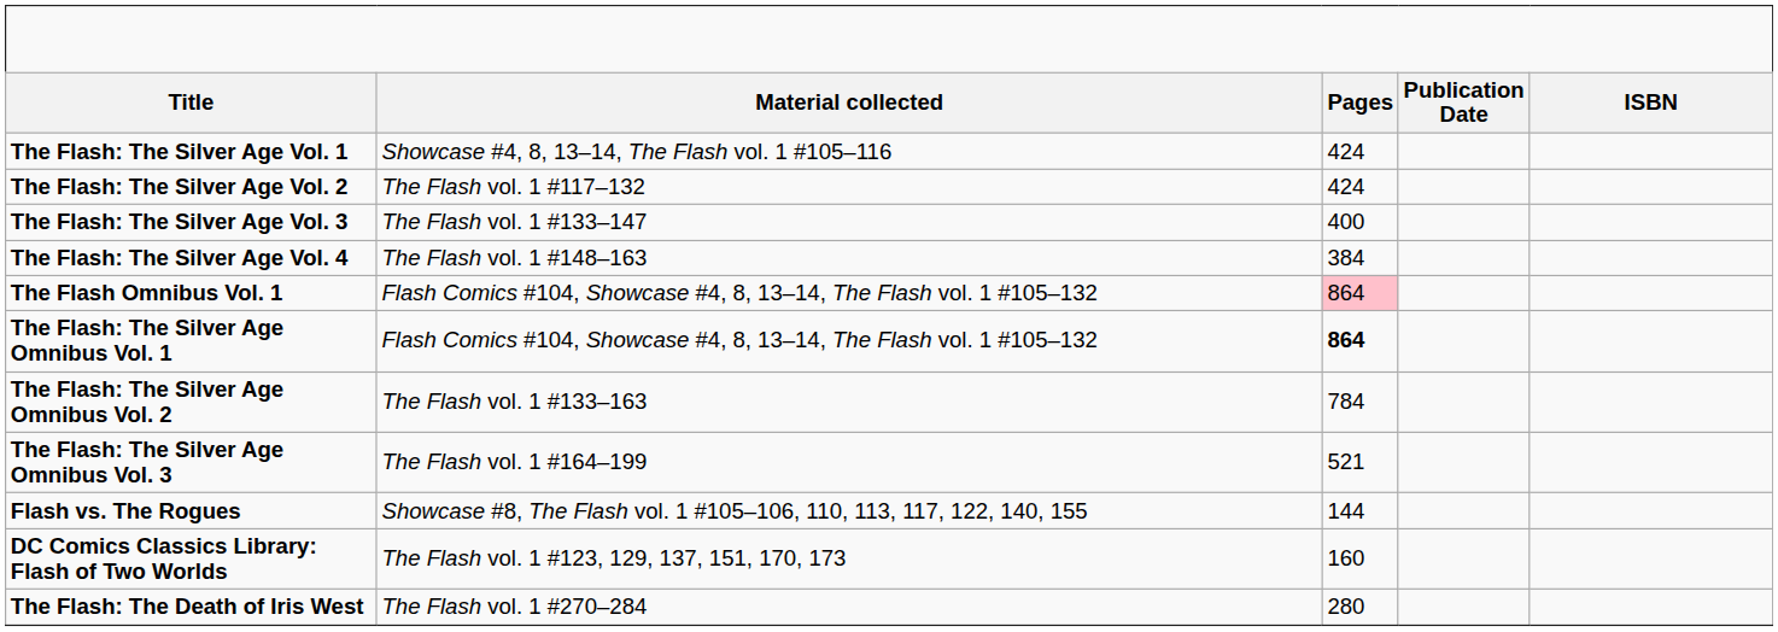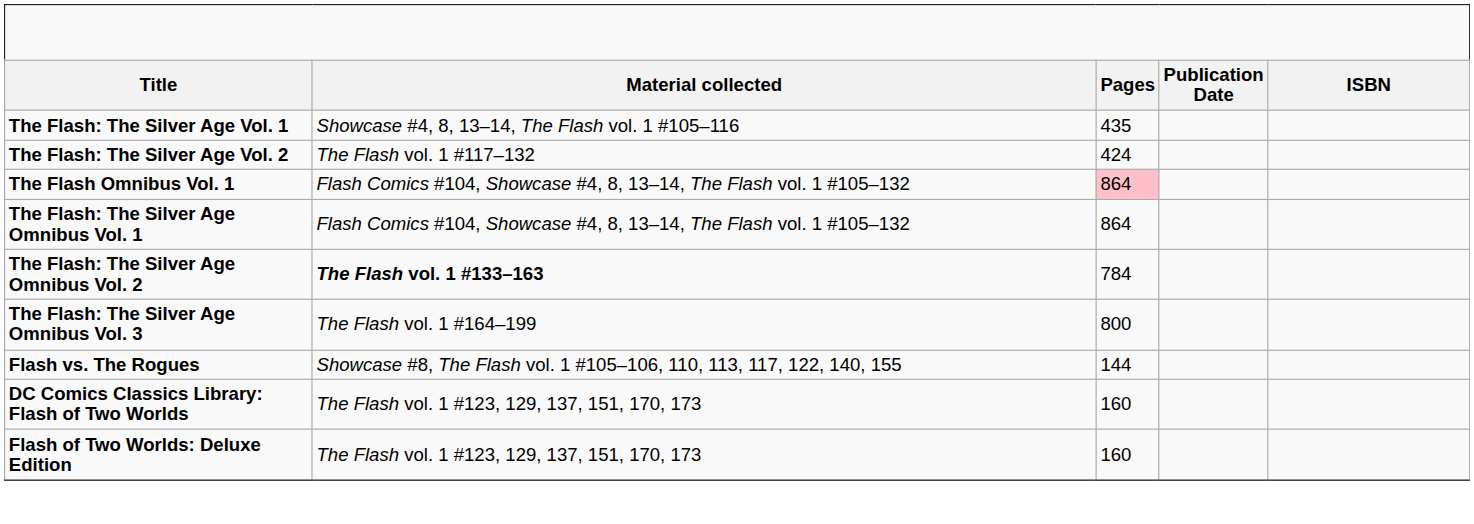 <table width="100%" class="wikitable sortable" style="padding:0px 0px 0px 25px; border:1px solid #212121;">
 <tr style="height: 3em;">
 </tr>
 <tr>
 <th ! width="21%">Title</th>
 <th>Material collected</th>
 <th class="unsortable" width="1%">Pages</th>
 <th width="1%">Publication Date</th>
 <th width="13.77%">ISBN</th>
 </tr>
 <tr>
 <td><strong>The Flash: The Silver Age Vol. 1</strong></td>
 <td><em>Showcase</em> #4, 8, 13–14, <em>The Flash</em> vol. 1 #105–116</td>
-<td>424</td>
+<td>435</td>
 <td></td>
 <td align="right"></td>
 </tr>
 <tr>
 <td><strong>The Flash: The Silver Age Vol. 2</strong></td>
 <td><em>The Flash</em> vol. 1 #117–132</td>
 <td>424</td>
-<td></td>
-<td align="right"></td>
-</tr>
-<tr>
-<td><strong>The Flash: The Silver Age Vol. 3</strong></td>
-<td><em>The Flash</em> vol. 1 #133–147</td>
-<td>400</td>
-<td></td>
-<td align="right"></td>
-</tr>
-<tr>
-<td><strong>The Flash: The Silver Age Vol. 4</strong></td>
-<td><em>The Flash</em> vol. 1 #148–163</td>
-<td>384</td>
 <td></td>
 <td align="right"></td>
 </tr>
 <tr>
 <td><strong>The Flash Omnibus Vol. 1</strong></td>
 <td><em>Flash Comics</em> #104, <em>Showcase</em> #4, 8, 13–14, <em>The Flash</em> vol. 1 #105–132</td>
 <td style="background: pink;">864</td>
 <td></td>
 <td align="right"></td>
 </tr>
 <tr>
 <td><strong>The Flash: The Silver Age Omnibus Vol. 1</strong></td>
 <td><em>Flash Comics</em> #104, <em>Showcase</em> #4, 8, 13–14, <em>The Flash</em> vol. 1 #105–132</td>
-<td><strong>864</strong></td>
+<td>864</td>
 <td></td>
 <td align="right"></td>
 </tr>
 <tr>
 <td><strong>The Flash: The Silver Age Omnibus Vol. 2</strong></td>
-<td><em>The Flash</em> vol. 1 #133–163</td>
+<td><strong><em>The Flash</em> vol. 1 #133–163</strong></td>
 <td>784</td>
 <td></td>
 <td align="right"></td>
 </tr>
 <tr>
 <td><strong>The Flash: The Silver Age Omnibus Vol. 3</strong></td>
 <td><em>The Flash</em> vol. 1 #164–199</td>
-<td>521</td>
+<td>800</td>
 <td></td>
 <td align="right"></td>
 </tr>
 <tr>
 <td><strong>Flash vs. The Rogues</strong></td>
 <td><em>Showcase</em> #8, <em>The Flash</em> vol. 1 #105–106, 110, 113, 117, 122, 140, 155</td>
 <td>144</td>
 <td></td>
 <td align="right"></td>
 </tr>
 <tr>
 <td><strong>DC Comics Classics Library: Flash of Two Worlds</strong></td>
 <td><em>The Flash</em> vol. 1 #123, 129, 137, 151, 170, 173</td>
 <td>160</td>
 <td></td>
 <td align="right"></td>
 </tr>
 <tr>
-<td><strong>The Flash: The Death of Iris West</strong></td>
-<td><em>The Flash</em> vol. 1 #270–284</td>
-<td>280</td>
+<td><strong>Flash of Two Worlds: Deluxe Edition</strong></td>
+<td><em>The Flash</em> vol. 1 #123, 129, 137, 151, 170, 173</td>
+<td>160</td>
 <td></td>
 <td align="right"></td>
 </tr>
 <tr>
 </tr>
 </table>
